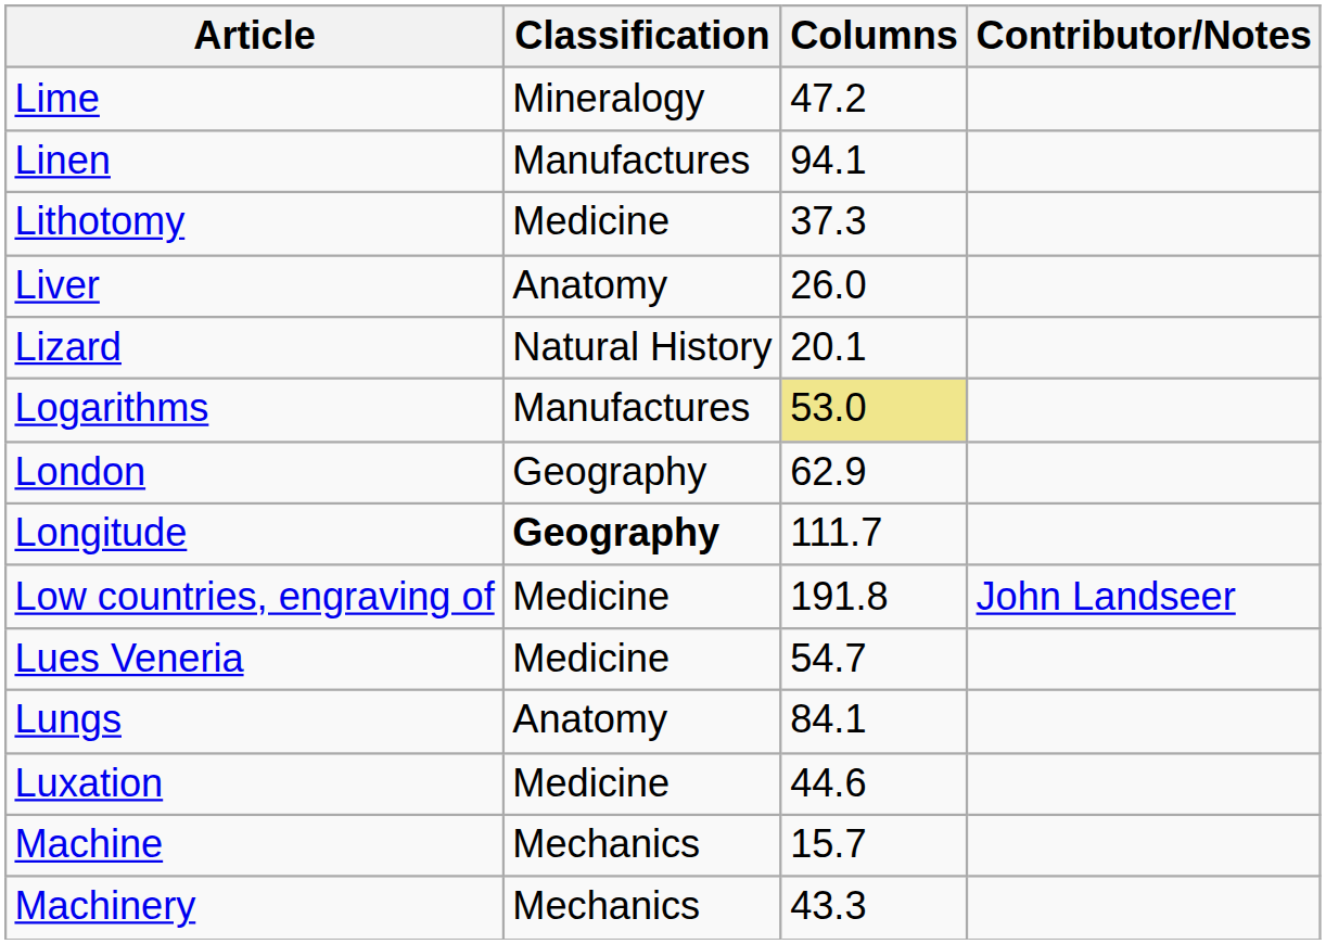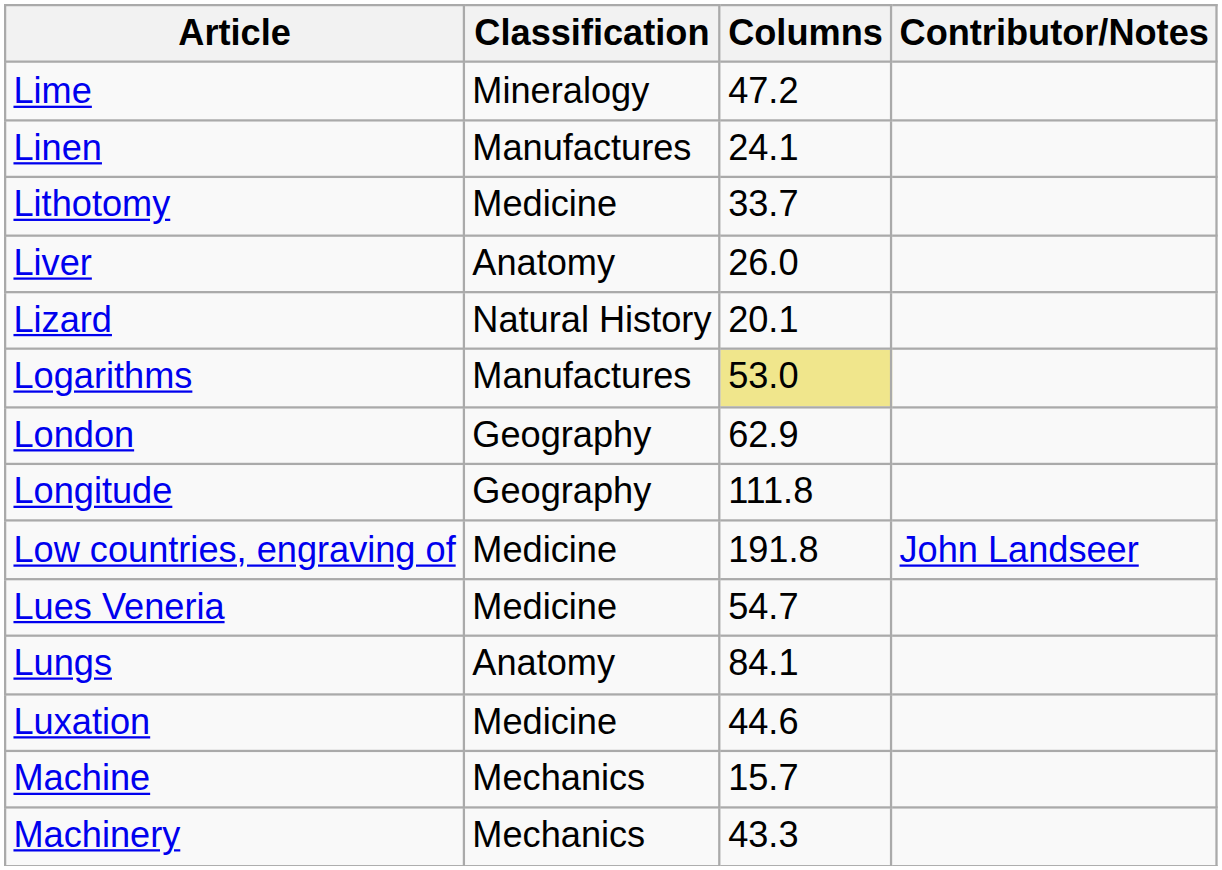 <table class="wikitable">
 <tr>
 <th>Article</th>
 <th>Classification</th>
 <th>Columns</th>
 <th>Contributor/Notes</th>
 </tr>
 <tr>
 <td><a href='#'>Lime</a></td>
 <td>Mineralogy</td>
 <td>47.2</td>
 <td></td>
 </tr>
 <tr>
 <td><a href='#'>Linen</a></td>
 <td>Manufactures</td>
-<td>94.1</td>
+<td>24.1</td>
 <td></td>
 </tr>
 <tr>
 <td><a href='#'>Lithotomy</a></td>
 <td>Medicine</td>
-<td>37.3</td>
+<td>33.7</td>
 <td></td>
 </tr>
 <tr>
 <td><a href='#'>Liver</a></td>
 <td>Anatomy</td>
 <td>26.0</td>
 <td></td>
 </tr>
 <tr>
 <td><a href='#'>Lizard</a></td>
 <td>Natural History</td>
 <td>20.1</td>
 <td></td>
 </tr>
 <tr>
 <td><a href='#'>Logarithms</a></td>
 <td>Manufactures</td>
 <td style="background: khaki;">53.0</td>
 <td></td>
 </tr>
 <tr>
 <td><a href='#'>London</a></td>
 <td>Geography</td>
 <td>62.9</td>
 <td></td>
 </tr>
 <tr>
 <td><a href='#'>Longitude</a></td>
-<td><strong>Geography</strong></td>
-<td>111.7</td>
+<td>Geography</td>
+<td>111.8</td>
 <td></td>
 </tr>
 <tr>
 <td><a href='#'>Low countries, engraving of</a></td>
 <td>Medicine</td>
 <td>191.8</td>
 <td><a href='#'>John Landseer</a></td>
 </tr>
 <tr>
 <td><a href='#'>Lues Veneria</a></td>
 <td>Medicine</td>
 <td>54.7</td>
 <td></td>
 </tr>
 <tr>
 <td><a href='#'>Lungs</a></td>
 <td>Anatomy</td>
 <td>84.1</td>
 <td></td>
 </tr>
 <tr>
 <td><a href='#'>Luxation</a></td>
 <td>Medicine</td>
 <td>44.6</td>
 <td></td>
 </tr>
 <tr>
 <td><a href='#'>Machine</a></td>
 <td>Mechanics</td>
 <td>15.7</td>
 <td></td>
 </tr>
 <tr>
 <td><a href='#'>Machinery</a></td>
 <td>Mechanics</td>
 <td>43.3</td>
 <td></td>
 </tr>
 </table>
